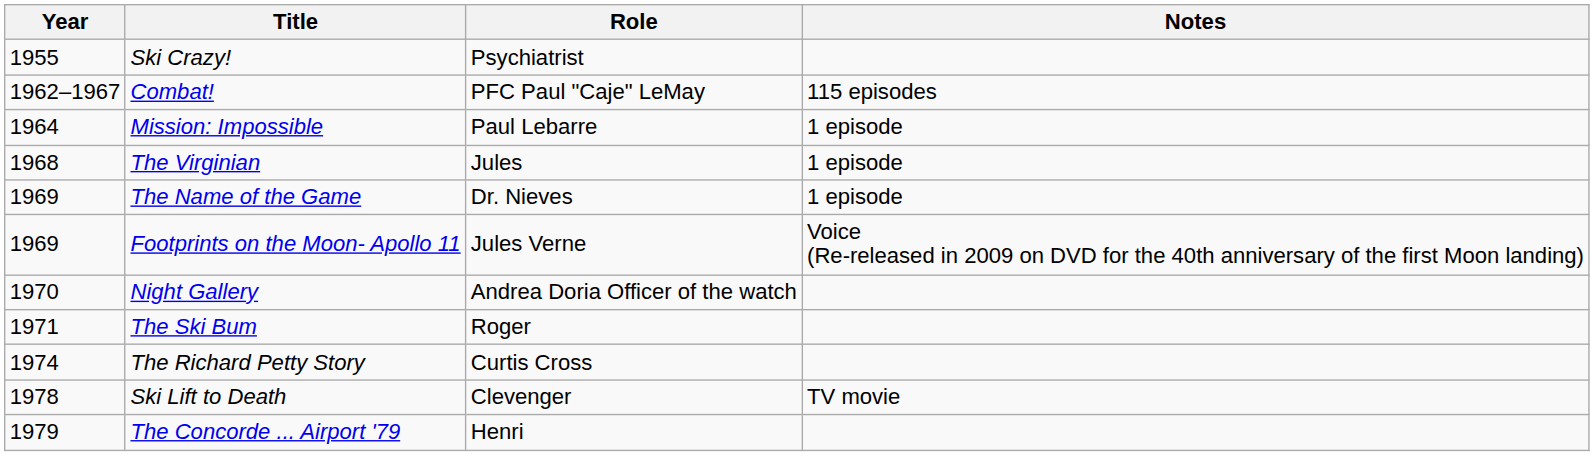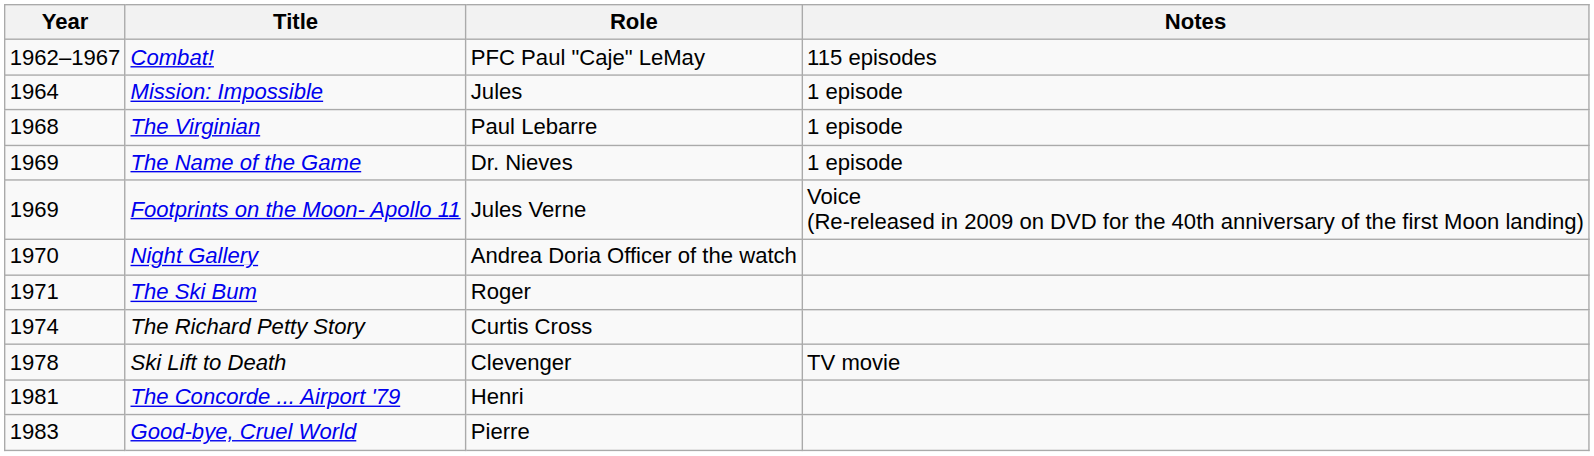 <table class="wikitable">
 <tr>
 <th>Year</th>
 <th>Title</th>
 <th>Role</th>
 <th>Notes</th>
-</tr>
-<tr>
-<td>1955</td>
-<td><em>Ski Crazy!</em></td>
-<td>Psychiatrist</td>
-<td></td>
 </tr>
 <tr>
 <td>1962–1967</td>
 <td><em><a href='#'>Combat!</a></em></td>
 <td>PFC Paul "Caje" LeMay</td>
 <td>115 episodes</td>
 </tr>
 <tr>
 <td>1964</td>
 <td><em><a href='#'>Mission: Impossible</a></em></td>
-<td>Paul Lebarre</td>
+<td>Jules</td>
 <td>1 episode</td>
 </tr>
 <tr>
 <td>1968</td>
 <td><em><a href='#'>The Virginian</a></em></td>
-<td>Jules</td>
+<td>Paul Lebarre</td>
 <td>1 episode</td>
 </tr>
 <tr>
 <td>1969</td>
 <td><em><a href='#'>The Name of the Game</a></em></td>
 <td>Dr. Nieves</td>
 <td>1 episode</td>
 </tr>
 <tr>
 <td>1969</td>
 <td><em><a href='#'>Footprints on the Moon- Apollo 11</a></em></td>
 <td>Jules Verne</td>
 <td>Voice<br>(Re-released in 2009 on DVD for the 40th anniversary of the first Moon landing)</td>
 </tr>
 <tr>
 <td>1970</td>
 <td><em><a href='#'>Night Gallery</a></em></td>
 <td>Andrea Doria Officer of the watch</td>
 <td></td>
 </tr>
 <tr>
 <td>1971</td>
 <td><em><a href='#'>The Ski Bum</a></em></td>
 <td>Roger</td>
 <td></td>
 </tr>
 <tr>
 <td>1974</td>
 <td><em>The Richard Petty Story</em></td>
 <td>Curtis Cross</td>
 <td></td>
 </tr>
 <tr>
 <td>1978</td>
 <td><em>Ski Lift to Death</em></td>
 <td>Clevenger</td>
 <td>TV movie</td>
 </tr>
 <tr>
-<td>1979</td>
+<td>1981</td>
 <td><em><a href='#'>The Concorde ... Airport '79</a></em></td>
 <td>Henri</td>
 <td></td>
 </tr>
+<tr>
+<td>1983</td>
+<td><em><a href='#'>Good-bye, Cruel World</a></em></td>
+<td>Pierre</td>
+<td></td>
+</tr>
 </table>
